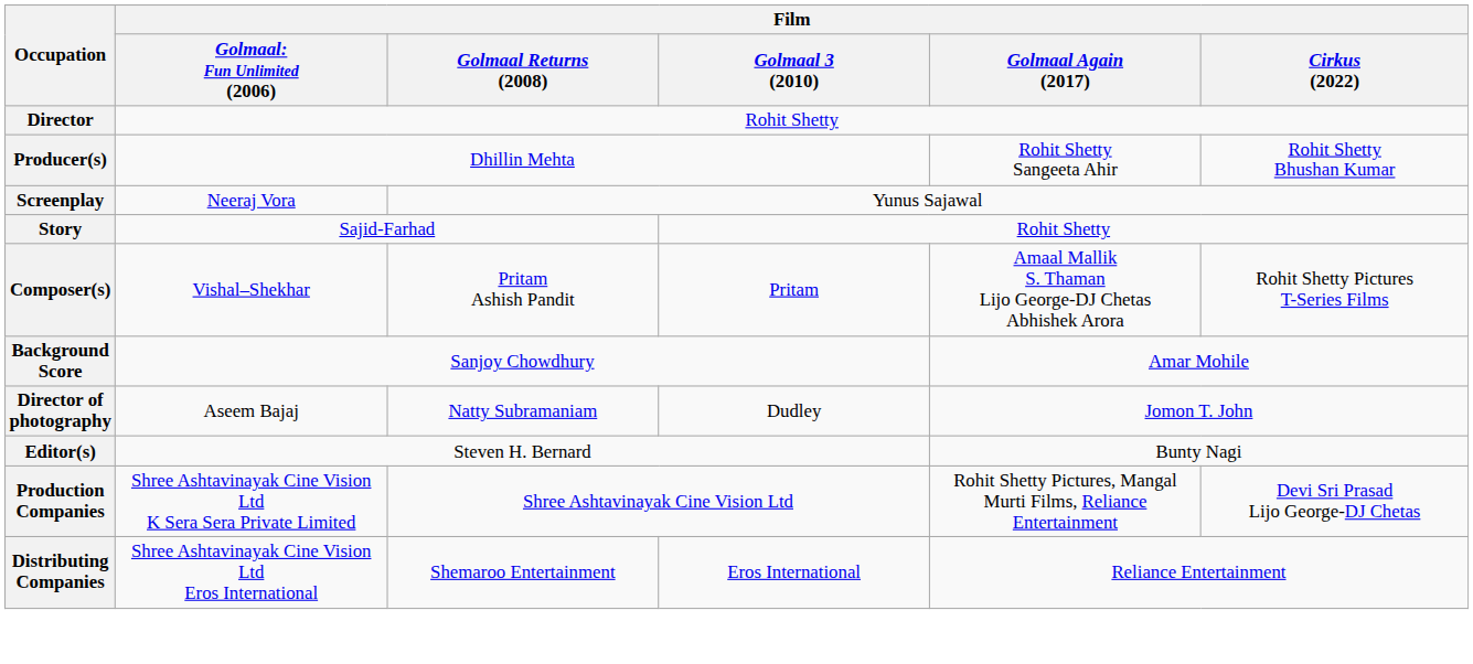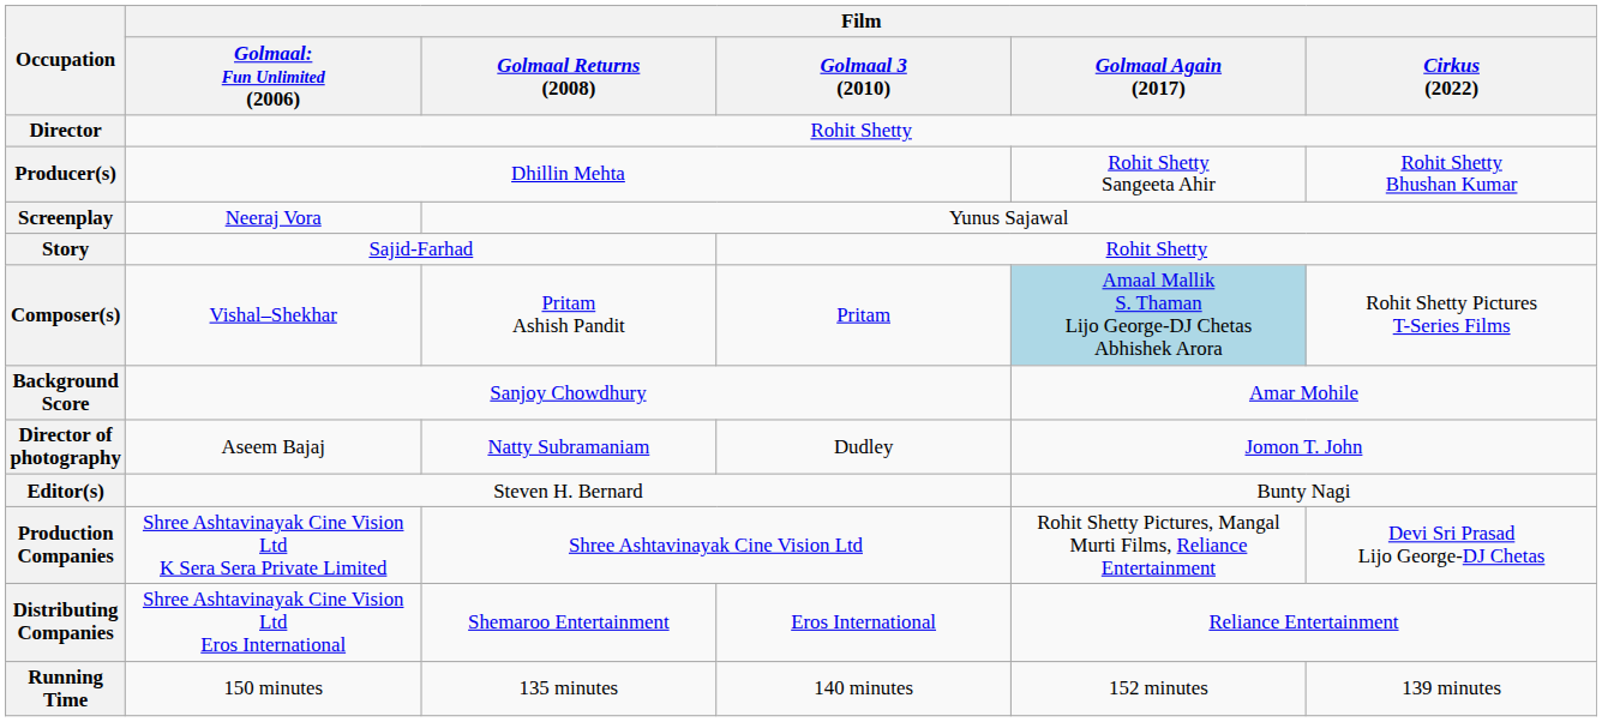 <table class="wikitable"  style="text-align:center; width:100%;">
 <tr>
 <th rowspan="2">Occupation</th>
 <th colspan="5">Film</th>
 </tr>
 <tr>
 <th style="width:20%;"><em><a href='#'>Golmaal:<br><small>Fun Unlimited</small></a></em> <br>(2006)</th>
 <th style="width:20%;"><em><a href='#'>Golmaal Returns</a></em> <br>(2008)</th>
 <th style="width:20%;"><em><a href='#'>Golmaal 3</a></em> <br>(2010)</th>
 <th style="width:20%;"><em><a href='#'>Golmaal Again</a></em> <br>(2017)</th>
 <th style="width:20%;"><em><a href='#'>Cirkus</a></em> <br>(2022)</th>
 </tr>
 <tr>
 <th>Director</th>
 <td colspan="5"><a href='#'>Rohit Shetty</a></td>
 </tr>
 <tr>
 <th>Producer(s)</th>
 <td colspan="3"><a href='#'>Dhillin Mehta</a></td>
 <td colspan="1"><a href='#'>Rohit Shetty</a> <br> Sangeeta Ahir</td>
 <td><a href='#'>Rohit Shetty</a><br> <a href='#'>Bhushan Kumar</a></td>
 </tr>
 <tr>
 <th>Screenplay</th>
 <td><a href='#'>Neeraj Vora</a></td>
 <td colspan="4">Yunus Sajawal</td>
 </tr>
 <tr>
 <th>Story</th>
 <td colspan="2"><a href='#'>Sajid-Farhad</a></td>
 <td colspan="3"><a href='#'>Rohit Shetty</a></td>
 </tr>
 <tr>
 <th>Composer(s)</th>
 <td><a href='#'>Vishal–Shekhar</a></td>
 <td><a href='#'>Pritam</a><br>Ashish Pandit</td>
 <td><a href='#'>Pritam</a></td>
-<td><a href='#'>Amaal Mallik</a><br><a href='#'>S. Thaman</a><br>Lijo George-DJ Chetas<br>Abhishek Arora</td>
+<td style="background: lightblue;"><a href='#'>Amaal Mallik</a><br><a href='#'>S. Thaman</a><br>Lijo George-DJ Chetas<br>Abhishek Arora</td>
 <td>Rohit Shetty Pictures<br><a href='#'>T-Series Films</a></td>
 </tr>
 <tr>
 <th>Background Score</th>
 <td colspan=3><a href='#'>Sanjoy Chowdhury</a></td>
 <td colspan=2><a href='#'>Amar Mohile</a></td>
 </tr>
 <tr>
 <th>Director of photography</th>
 <td>Aseem Bajaj</td>
 <td><a href='#'>Natty Subramaniam</a></td>
 <td>Dudley</td>
 <td colspan="2"><a href='#'>Jomon T. John</a></td>
 </tr>
 <tr>
 <th>Editor(s)</th>
 <td colspan="3">Steven H. Bernard</td>
 <td colspan="2">Bunty Nagi</td>
 </tr>
 <tr>
 <th>Production Companies</th>
 <td><a href='#'>Shree Ashtavinayak Cine Vision Ltd</a><br><a href='#'>K Sera Sera Private Limited</a></td>
 <td Colspan=2><a href='#'>Shree Ashtavinayak Cine Vision Ltd</a></td>
 <td>Rohit Shetty Pictures, Mangal Murti Films, <a href='#'>Reliance Entertainment</a></td>
 <td><a href='#'>Devi Sri Prasad</a><br>Lijo George-<a href='#'>DJ Chetas</a></td>
 </tr>
 <tr>
 <th>Distributing Companies</th>
 <td><a href='#'>Shree Ashtavinayak Cine Vision Ltd</a><br><a href='#'>Eros International</a></td>
 <td><a href='#'>Shemaroo Entertainment</a></td>
 <td><a href='#'>Eros International</a></td>
 <td colspan="2"><a href='#'>Reliance Entertainment</a></td>
 </tr>
+<tr>
+<th>Running Time</th>
+<td>150 minutes</td>
+<td>135 minutes</td>
+<td>140 minutes</td>
+<td>152 minutes</td>
+<td>139 minutes</td>
+</tr>
 </table>
